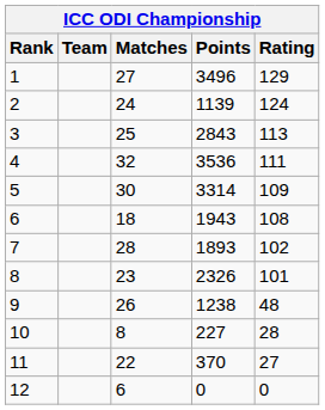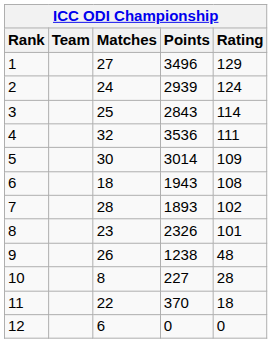 <table class="wikitable">
 <tr>
 <th colspan="5"><a href='#'>ICC ODI Championship</a> </th>
 </tr>
 <tr>
 <th>Rank</th>
 <th>Team</th>
 <th>Matches</th>
 <th>Points</th>
 <th>Rating</th>
 </tr>
 <tr>
 <td>1</td>
 <td style="text-align:left;"></td>
 <td>27</td>
 <td>3496</td>
 <td>129</td>
 </tr>
 <tr>
 <td>2</td>
 <td style="text-align:left;"></td>
 <td>24</td>
-<td>1139</td>
+<td>2939</td>
 <td>124</td>
 </tr>
 <tr>
 <td>3</td>
 <td style="text-align:left;"></td>
 <td>25</td>
 <td>2843</td>
-<td>113</td>
+<td>114</td>
 </tr>
 <tr>
 <td>4</td>
 <td style="text-align:left;"></td>
 <td>32</td>
 <td>3536</td>
 <td>111</td>
 </tr>
 <tr>
 <td>5</td>
 <td style="text-align:left;"></td>
 <td>30</td>
-<td>3314</td>
+<td>3014</td>
 <td>109</td>
 </tr>
 <tr>
 <td>6</td>
 <td style="text-align:left;"></td>
 <td>18</td>
 <td>1943</td>
 <td>108</td>
 </tr>
 <tr>
 <td>7</td>
 <td style="text-align:left;"></td>
 <td>28</td>
 <td>1893</td>
 <td>102</td>
 </tr>
 <tr>
 <td>8</td>
 <td style="text-align:left;"></td>
 <td>23</td>
 <td>2326</td>
 <td>101</td>
 </tr>
 <tr>
 <td>9</td>
 <td style="text-align:left;"></td>
 <td>26</td>
 <td>1238</td>
 <td>48</td>
 </tr>
 <tr>
 <td>10</td>
 <td style="text-align:left;"></td>
 <td>8</td>
 <td>227</td>
 <td>28</td>
 </tr>
 <tr>
 <td>11</td>
 <td style="text-align:left;"></td>
 <td>22</td>
 <td>370</td>
-<td>27</td>
+<td>18</td>
 </tr>
 <tr>
 <td>12</td>
 <td style="text-align:left;"></td>
 <td>6</td>
 <td>0</td>
 <td>0</td>
 </tr>
 </table>
